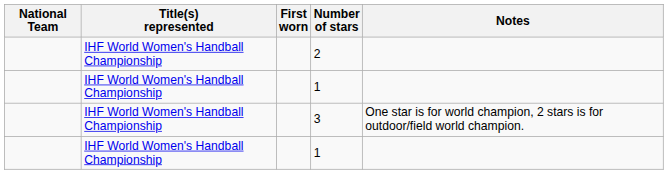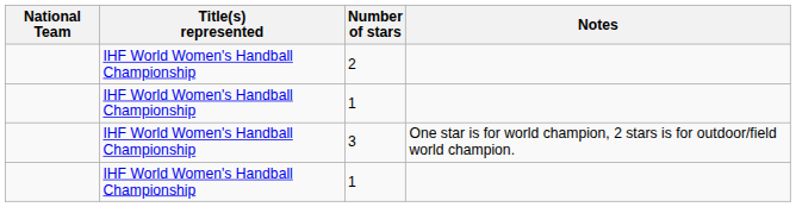 <table class="wikitable sortable">
 <tr>
 <th>National Team</th>
 <th>Title(s)<br>represented</th>
-<th>First<br>worn</th>
 <th>Number<br>of stars</th>
 <th class="unsortable">Notes</th>
 </tr>
 <tr>
 <td></td>
 <td><a href='#'>IHF World Women's Handball Championship</a></td>
-<td></td>
 <td>2</td>
 <td></td>
 </tr>
 <tr>
 <td></td>
 <td><a href='#'>IHF World Women's Handball Championship</a></td>
-<td></td>
 <td>1</td>
 <td></td>
 </tr>
 <tr>
 <td></td>
 <td><a href='#'>IHF World Women's Handball Championship</a></td>
-<td></td>
 <td>3</td>
 <td>One star is for world champion, 2 stars is for outdoor/field world champion.</td>
 </tr>
 <tr>
 <td></td>
 <td><a href='#'>IHF World Women's Handball Championship</a></td>
-<td></td>
 <td>1</td>
 <td></td>
 </tr>
 </table>
